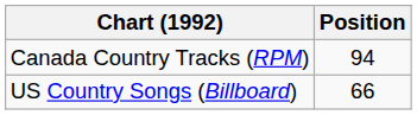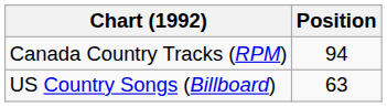 <table class="wikitable sortable">
 <tr>
 <th scope="col">Chart (1992)</th>
 <th scope="col">Position</th>
 </tr>
 <tr>
 <td>Canada Country Tracks (<em><a href='#'>RPM</a></em>)</td>
 <td align="center">94</td>
 </tr>
 <tr>
 <td>US <a href='#'>Country Songs</a> (<em><a href='#'>Billboard</a></em>)</td>
-<td align="center">66</td>
+<td align="center">63</td>
 </tr>
 </table>
